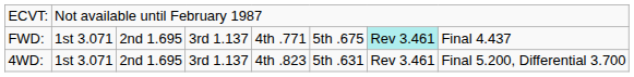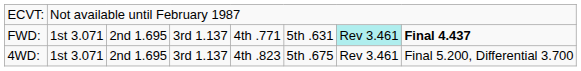 <table class="wikitable">
 <tr>
 <td>ECVT:</td>
 <td colspan=7>Not available until February 1987</td>
 </tr>
 <tr>
 <td>FWD:</td>
 <td>1st 3.071</td>
 <td>2nd 1.695</td>
 <td>3rd 1.137</td>
 <td>4th .771</td>
-<td>5th .675</td>
+<td>5th .631</td>
 <td style="background: paleturquoise;">Rev 3.461</td>
-<td>Final 4.437</td>
+<td><strong>Final 4.437</strong></td>
 </tr>
 <tr>
 <td>4WD:</td>
 <td>1st 3.071</td>
 <td>2nd 1.695</td>
 <td>3rd 1.137</td>
 <td>4th .823</td>
-<td>5th .631</td>
+<td>5th .675</td>
 <td>Rev 3.461</td>
 <td>Final 5.200, Differential 3.700</td>
 </tr>
 </table>
